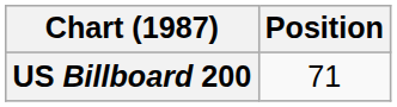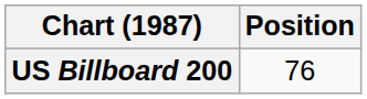 <table class="wikitable plainrowheaders">
 <tr>
 <th scope="col">Chart (1987)</th>
 <th scope="col">Position</th>
 </tr>
 <tr>
 <th scope="row">US <em>Billboard</em> 200</th>
-<td style="text-align:center;">71</td>
+<td style="text-align:center;">76</td>
 </tr>
 </table>
